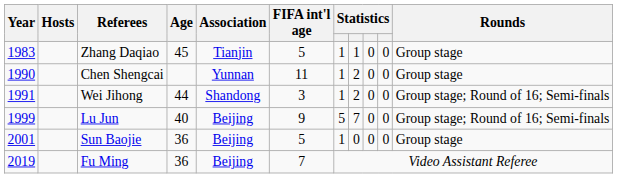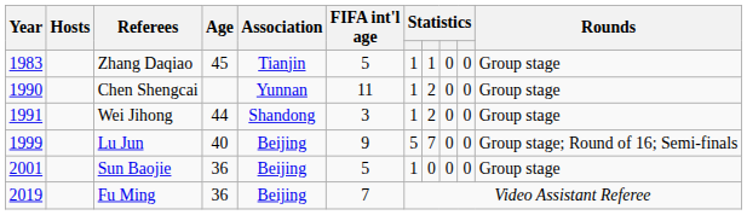 <table class="wikitable">
 <tr>
 <th rowspan=2>Year</th>
 <th rowspan=2>Hosts</th>
 <th rowspan=2>Referees</th>
 <th rowspan=2>Age</th>
 <th rowspan=2>Association</th>
 <th rowspan=2>FIFA int'l<br>age</th>
 <th colspan=4>Statistics</th>
 <th rowspan=2>Rounds</th>
 </tr>
 <tr>
 <th></th>
 <th></th>
 <th></th>
 <th></th>
 </tr>
 <tr>
 <td align=center><a href='#'>1983</a></td>
 <td></td>
 <td>Zhang Daqiao</td>
 <td align=center>45</td>
 <td align=center><a href='#'>Tianjin</a></td>
 <td align=center>5</td>
 <td align=right>1</td>
 <td align=right>1</td>
 <td align=right>0</td>
 <td align=right>0</td>
 <td>Group stage</td>
 </tr>
 <tr>
 <td align=center><a href='#'>1990</a></td>
 <td></td>
 <td>Chen Shengcai</td>
 <td align=center></td>
 <td align=center><a href='#'>Yunnan</a></td>
 <td align=center>11</td>
 <td align=right>1</td>
 <td align=right>2</td>
 <td align=right>0</td>
 <td align=right>0</td>
 <td>Group stage</td>
 </tr>
 <tr>
 <td align=center><a href='#'>1991</a></td>
 <td></td>
 <td>Wei Jihong</td>
 <td align=center>44</td>
 <td align=center><a href='#'>Shandong</a></td>
 <td align=center>3</td>
 <td align=right>1</td>
 <td align=right>2</td>
 <td align=right>0</td>
 <td align=right>0</td>
-<td>Group stage; Round of 16; Semi-finals</td>
+<td>Group stage</td>
 </tr>
 <tr>
 <td align=center><a href='#'>1999</a></td>
 <td></td>
 <td><a href='#'>Lu Jun</a></td>
 <td align=center>40</td>
 <td align=center><a href='#'>Beijing</a></td>
 <td align=center>9</td>
 <td align=right>5</td>
 <td align=right>7</td>
 <td align=right>0</td>
 <td align=right>0</td>
 <td>Group stage; Round of 16; Semi-finals</td>
 </tr>
 <tr>
 <td align=center><a href='#'>2001</a></td>
 <td></td>
 <td><a href='#'>Sun Baojie</a></td>
 <td align=center>36</td>
 <td align=center><a href='#'>Beijing</a></td>
 <td align=center>5</td>
 <td align=right>1</td>
 <td align=right>0</td>
 <td align=right>0</td>
 <td align=right>0</td>
 <td>Group stage</td>
 </tr>
 <tr>
 <td align=center><a href='#'>2019</a></td>
 <td></td>
 <td><a href='#'>Fu Ming</a></td>
 <td align=center>36</td>
 <td align=center><a href='#'>Beijing</a></td>
 <td align=center>7</td>
 <td colspan=5; align=center><em>Video Assistant Referee</em></td>
 </tr>
 </table>
